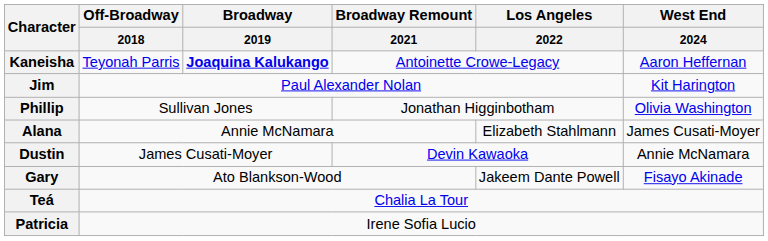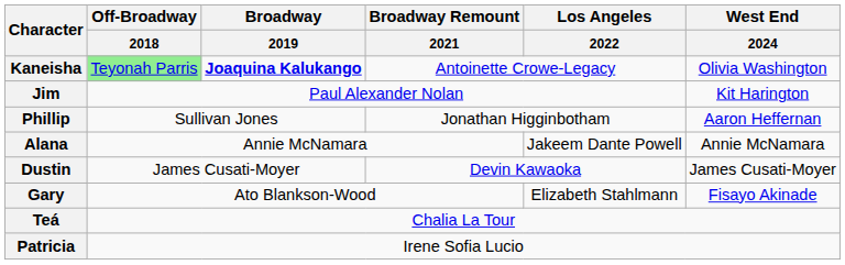 <table class="wikitable" style="text-align: center;">
 <tr>
 <th rowspan="2">Character</th>
 <th>Off-Broadway</th>
 <th>Broadway</th>
 <th>Broadway Remount</th>
 <th>Los Angeles</th>
 <th>West End</th>
 </tr>
 <tr>
 <th><small>2018</small></th>
 <th><small>2019</small></th>
 <th><small>2021</small></th>
 <th><small>2022</small></th>
 <th><small>2024</small></th>
 </tr>
 <tr>
 <th>Kaneisha</th>
-<td style="text-align:center;"><a href='#'>Teyonah Parris</a></td>
+<td style="background: lightgreen; text-align:center;"><a href='#'>Teyonah Parris</a></td>
 <td style="text-align:center;"><strong><a href='#'>Joaquina Kalukango</a></strong></td>
 <td colspan="2" style="text-align:center;"><a href='#'>Antoinette Crowe-Legacy</a></td>
-<td><a href='#'>Aaron Heffernan</a></td>
+<td><a href='#'>Olivia Washington</a></td>
 </tr>
 <tr>
 <th>Jim</th>
 <td colspan="4" style="text-align:center;"><a href='#'>Paul Alexander Nolan</a></td>
 <td><a href='#'>Kit Harington</a></td>
 </tr>
 <tr>
 <th>Phillip</th>
 <td colspan="2" style="text-align:center;">Sullivan Jones</td>
 <td colspan="2" style="text-align:center;">Jonathan Higginbotham</td>
-<td><a href='#'>Olivia Washington</a></td>
+<td><a href='#'>Aaron Heffernan</a></td>
 </tr>
 <tr>
 <th>Alana</th>
 <td colspan="3" style="text-align:center;">Annie McNamara</td>
-<td style="text-align:center;">Elizabeth Stahlmann</td>
-<td>James Cusati-Moyer</td>
+<td style="text-align:center;">Jakeem Dante Powell</td>
+<td>Annie McNamara</td>
 </tr>
 <tr>
 <th>Dustin</th>
 <td colspan="2" style="text-align:center;">James Cusati-Moyer</td>
 <td colspan="2" style="text-align:center;"><a href='#'>Devin Kawaoka</a></td>
-<td>Annie McNamara</td>
+<td>James Cusati-Moyer</td>
 </tr>
 <tr>
 <th>Gary</th>
 <td colspan="3" style="text-align:center;">Ato Blankson-Wood</td>
-<td style="text-align:center;">Jakeem Dante Powell</td>
+<td style="text-align:center;">Elizabeth Stahlmann</td>
 <td><a href='#'>Fisayo Akinade</a></td>
 </tr>
 <tr>
 <th>Teá</th>
 <td colspan="5" style="text-align:center;"><a href='#'>Chalia La Tour</a></td>
 </tr>
 <tr>
 <th>Patricia</th>
 <td colspan="5" style="text-align:center;">Irene Sofia Lucio</td>
 </tr>
 </table>
